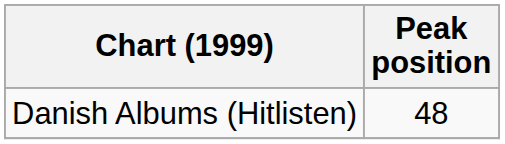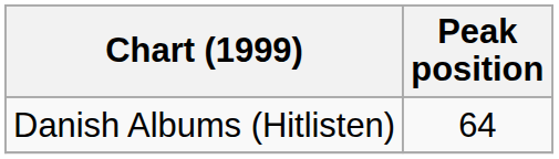 <table class="wikitable sortable">
 <tr>
 <th>Chart (1999)</th>
 <th>Peak<br>position</th>
 </tr>
 <tr>
 <td>Danish Albums (Hitlisten)</td>
-<td align="center">48</td>
+<td align="center">64</td>
 </tr>
 <tr>
 </tr>
 </table>
